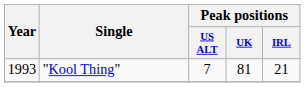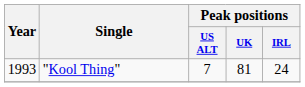 <table class="wikitable">
 <tr>
 <th rowspan="2">Year</th>
 <th style="width:160px; " rowspan="2">Single</th>
 <th colspan="3">Peak positions</th>
 </tr>
 <tr>
 <th style="width:3em; font-size:75%"><a href='#'>US ALT</a><br></th>
 <th style="width:3em; font-size:75%"><a href='#'>UK</a><br></th>
 <th style="width:3em; font-size:75%"><a href='#'>IRL</a><br></th>
 </tr>
 <tr>
 <td>1993</td>
 <td>"<a href='#'>Kool Thing</a>"</td>
 <td style="text-align: center; ">7</td>
 <td style="text-align: center; ">81</td>
-<td style="text-align: center; ">21</td>
+<td style="text-align: center; ">24</td>
 </tr>
 <tr>
 </tr>
 </table>
